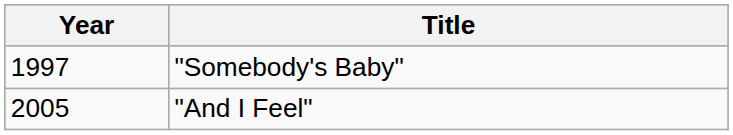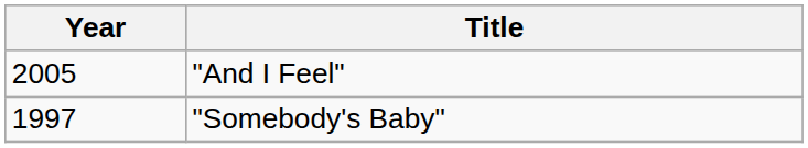 <table class="wikitable" style="margin:left;" width=35%>
 <tr>
 <th>Year</th>
 <th>Title</th>
 </tr>
 <tr>
+<td>2005</td>
+<td>"And I Feel"</td>
+</tr>
+<tr>
 <td>1997</td>
 <td>"Somebody's Baby"</td>
 </tr>
-<tr>
-<td>2005</td>
-<td>"And I Feel"</td>
-</tr>
 </table>
